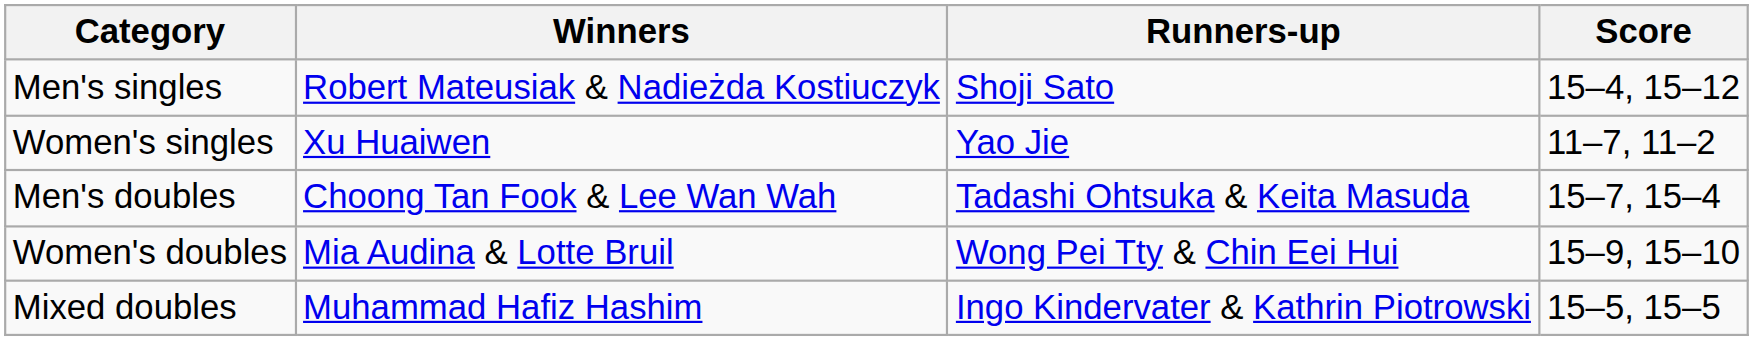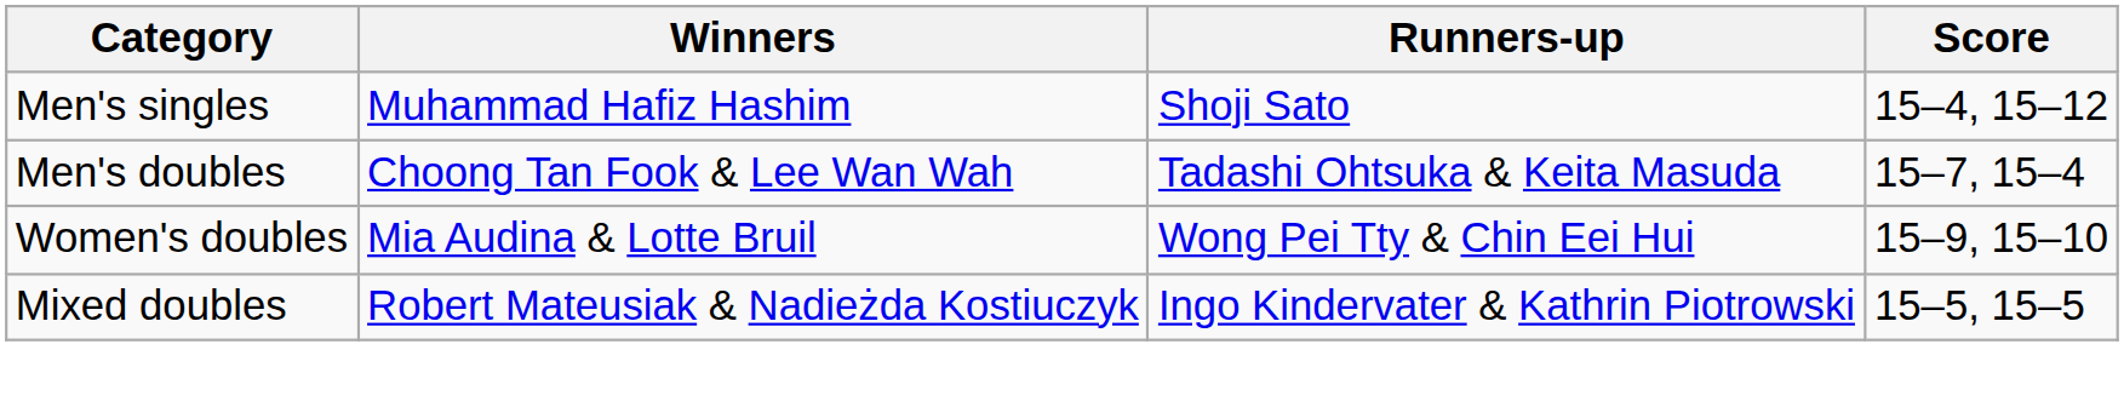 <table class=wikitable style="margin:auto">
 <tr>
 <th>Category</th>
 <th>Winners</th>
 <th>Runners-up</th>
 <th>Score</th>
 </tr>
 <tr>
 <td>Men's singles</td>
-<td> <a href='#'>Robert Mateusiak</a> & <a href='#'>Nadieżda Kostiuczyk</a></td>
+<td> <a href='#'>Muhammad Hafiz Hashim</a></td>
 <td> <a href='#'>Shoji Sato</a></td>
 <td>15–4, 15–12</td>
-</tr>
-<tr>
-<td>Women's singles</td>
-<td> <a href='#'>Xu Huaiwen</a></td>
-<td> <a href='#'>Yao Jie</a></td>
-<td>11–7, 11–2</td>
 </tr>
 <tr>
 <td>Men's doubles</td>
 <td> <a href='#'>Choong Tan Fook</a> & <a href='#'>Lee Wan Wah</a></td>
 <td> <a href='#'>Tadashi Ohtsuka</a> & <a href='#'>Keita Masuda</a></td>
 <td>15–7, 15–4</td>
 </tr>
 <tr>
 <td>Women's doubles</td>
 <td> <a href='#'>Mia Audina</a> & <a href='#'>Lotte Bruil</a></td>
 <td> <a href='#'>Wong Pei Tty</a> & <a href='#'>Chin Eei Hui</a></td>
 <td>15–9, 15–10</td>
 </tr>
 <tr>
 <td>Mixed doubles</td>
-<td> <a href='#'>Muhammad Hafiz Hashim</a></td>
+<td> <a href='#'>Robert Mateusiak</a> & <a href='#'>Nadieżda Kostiuczyk</a></td>
 <td> <a href='#'>Ingo Kindervater</a> & <a href='#'>Kathrin Piotrowski</a></td>
 <td>15–5, 15–5</td>
 </tr>
 </table>
